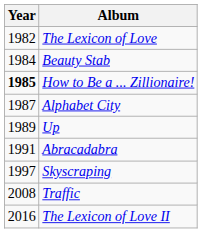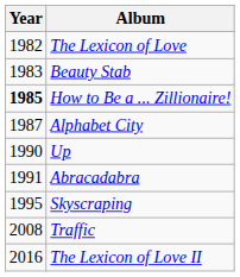 <table class="wikitable">
 <tr>
 <th>Year</th>
 <th>Album</th>
 </tr>
 <tr>
 <td>1982</td>
 <td><em><a href='#'>The Lexicon of Love</a></em></td>
 </tr>
 <tr>
-<td>1984</td>
+<td>1983</td>
 <td><em><a href='#'>Beauty Stab</a></em></td>
 </tr>
 <tr>
 <td><strong>1985</strong></td>
 <td><em><a href='#'>How to Be a ... Zillionaire!</a></em></td>
 </tr>
 <tr>
 <td>1987</td>
 <td><em><a href='#'>Alphabet City</a></em></td>
 </tr>
 <tr>
-<td>1989</td>
+<td>1990</td>
 <td><em><a href='#'>Up</a></em></td>
 </tr>
 <tr>
 <td>1991</td>
 <td><em><a href='#'>Abracadabra</a></em></td>
 </tr>
 <tr>
-<td>1997</td>
+<td>1995</td>
 <td><em><a href='#'>Skyscraping</a></em></td>
 </tr>
 <tr>
 <td>2008</td>
 <td><em><a href='#'>Traffic</a></em></td>
 </tr>
 <tr>
 <td>2016</td>
 <td><em><a href='#'>The Lexicon of Love II</a></em></td>
 </tr>
 </table>
